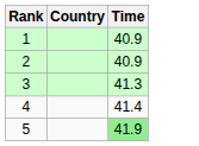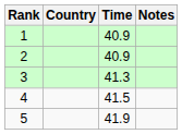 <table class="wikitable sortable" style="text-align:center">
 <tr>
 <th>Rank</th>
 <th>Country</th>
 <th>Time</th>
+<th>Notes</th>
 </tr>
 <tr bgcolor=ccffcc>
 <td>1</td>
 <td align=left></td>
 <td>40.9</td>
+<td></td>
 </tr>
 <tr bgcolor=ccffcc>
 <td>2</td>
 <td align=left></td>
 <td>40.9</td>
+<td></td>
 </tr>
 <tr bgcolor=ccffcc>
 <td>3</td>
 <td align=left></td>
 <td>41.3</td>
+<td></td>
 </tr>
 <tr>
 <td>4</td>
 <td align=left></td>
-<td>41.4</td>
+<td>41.5</td>
+<td></td>
 </tr>
 <tr>
 <td>5</td>
 <td align=left></td>
-<td style="background: lightgreen;">41.9</td>
+<td>41.9</td>
+<td></td>
 </tr>
 </table>
